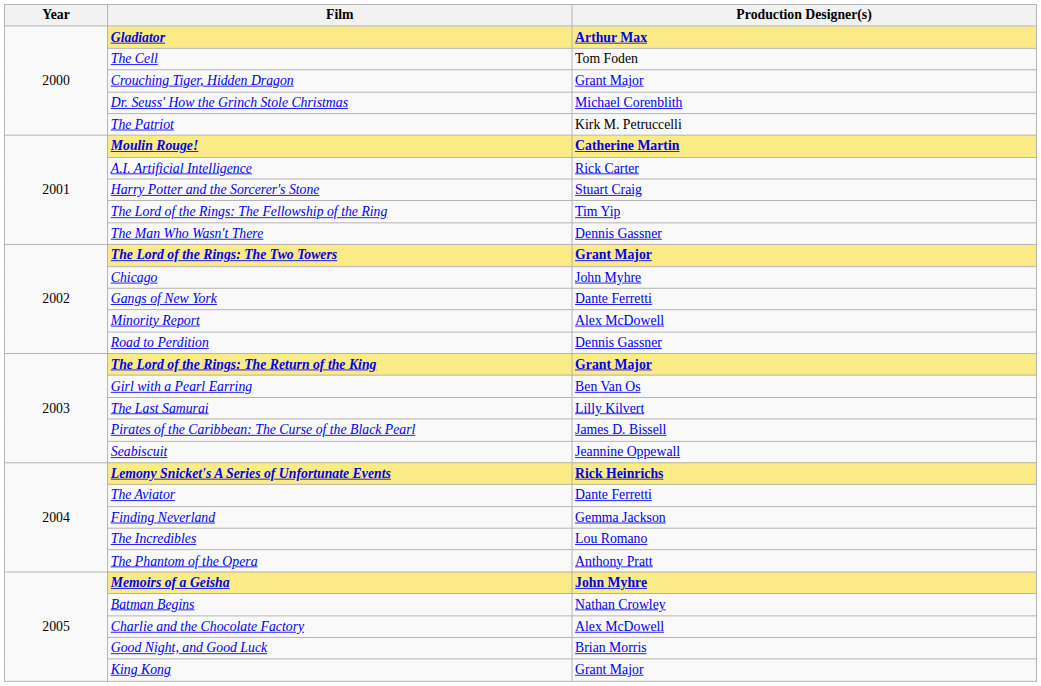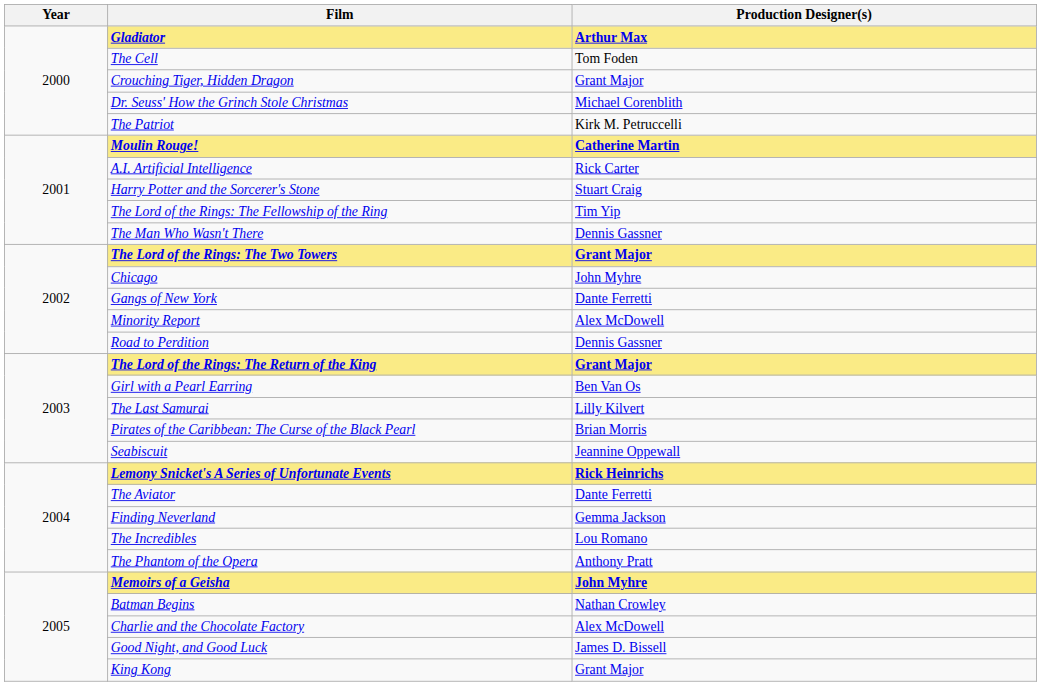 <table class="wikitable" width="95%" cellpadding="5">
 <tr>
 <th width="10%">Year</th>
 <th width="45%">Film</th>
 <th width="45%">Production Designer(s)</th>
 </tr>
 <tr>
 <td rowspan="5" style="text-align:center;">2000</td>
 <td style="background:#FAEB86;"><strong><em><a href='#'>Gladiator</a></em></strong></td>
 <td style="background:#FAEB86;"><strong><a href='#'>Arthur Max</a></strong></td>
 </tr>
 <tr>
 <td><em><a href='#'>The Cell</a></em></td>
 <td>Tom Foden</td>
 </tr>
 <tr>
 <td><em><a href='#'>Crouching Tiger, Hidden Dragon</a></em></td>
 <td><a href='#'>Grant Major</a></td>
 </tr>
 <tr>
 <td><em><a href='#'>Dr. Seuss' How the Grinch Stole Christmas</a></em></td>
 <td><a href='#'>Michael Corenblith</a></td>
 </tr>
 <tr>
 <td><em><a href='#'>The Patriot</a></em></td>
 <td>Kirk M. Petruccelli</td>
 </tr>
 <tr>
 <td rowspan="5" style="text-align:center;">2001 </td>
 <td style="background:#FAEB86;"><strong><em><a href='#'>Moulin Rouge!</a></em></strong></td>
 <td style="background:#FAEB86;"><strong><a href='#'>Catherine Martin</a></strong></td>
 </tr>
 <tr>
 <td><em><a href='#'>A.I. Artificial Intelligence</a></em></td>
 <td><a href='#'>Rick Carter</a></td>
 </tr>
 <tr>
 <td><em><a href='#'>Harry Potter and the Sorcerer's Stone</a></em></td>
 <td><a href='#'>Stuart Craig</a></td>
 </tr>
 <tr>
 <td><em><a href='#'>The Lord of the Rings: The Fellowship of the Ring</a></em></td>
 <td><a href='#'>Tim Yip</a></td>
 </tr>
 <tr>
 <td><em><a href='#'>The Man Who Wasn't There</a></em></td>
 <td><a href='#'>Dennis Gassner</a></td>
 </tr>
 <tr>
 <td rowspan="5" style="text-align:center;">2002</td>
 <td style="background:#FAEB86;"><strong><em><a href='#'>The Lord of the Rings: The Two Towers</a></em></strong></td>
 <td style="background:#FAEB86;"><strong><a href='#'>Grant Major</a></strong></td>
 </tr>
 <tr>
 <td><em><a href='#'>Chicago</a></em></td>
 <td><a href='#'>John Myhre</a></td>
 </tr>
 <tr>
 <td><em><a href='#'>Gangs of New York</a></em></td>
 <td><a href='#'>Dante Ferretti</a></td>
 </tr>
 <tr>
 <td><em><a href='#'>Minority Report</a></em></td>
 <td><a href='#'>Alex McDowell</a></td>
 </tr>
 <tr>
 <td><em><a href='#'>Road to Perdition</a></em></td>
 <td><a href='#'>Dennis Gassner</a></td>
 </tr>
 <tr>
 <td rowspan="5" style="text-align:center;">2003</td>
 <td style="background:#FAEB86;"><strong><em><a href='#'>The Lord of the Rings: The Return of the King</a></em></strong></td>
 <td style="background:#FAEB86;"><strong><a href='#'>Grant Major</a></strong></td>
 </tr>
 <tr>
 <td><em><a href='#'>Girl with a Pearl Earring</a></em></td>
 <td><a href='#'>Ben Van Os</a></td>
 </tr>
 <tr>
 <td><em><a href='#'>The Last Samurai</a></em></td>
 <td><a href='#'>Lilly Kilvert</a></td>
 </tr>
 <tr>
 <td><em><a href='#'>Pirates of the Caribbean: The Curse of the Black Pearl</a></em></td>
-<td><a href='#'>James D. Bissell</a></td>
+<td><a href='#'>Brian Morris</a></td>
 </tr>
 <tr>
 <td><em><a href='#'>Seabiscuit</a></em></td>
 <td><a href='#'>Jeannine Oppewall</a></td>
 </tr>
 <tr>
 <td rowspan="5" style="text-align:center;">2004</td>
 <td style="background:#FAEB86;"><strong><em><a href='#'>Lemony Snicket's A Series of Unfortunate Events</a></em></strong></td>
 <td style="background:#FAEB86;"><strong><a href='#'>Rick Heinrichs</a></strong></td>
 </tr>
 <tr>
 <td><em><a href='#'>The Aviator</a></em></td>
 <td><a href='#'>Dante Ferretti</a></td>
 </tr>
 <tr>
 <td><em><a href='#'>Finding Neverland</a></em></td>
 <td><a href='#'>Gemma Jackson</a></td>
 </tr>
 <tr>
 <td><em><a href='#'>The Incredibles</a></em> </td>
 <td><a href='#'>Lou Romano</a></td>
 </tr>
 <tr>
 <td><em><a href='#'>The Phantom of the Opera</a></em></td>
 <td><a href='#'>Anthony Pratt</a></td>
 </tr>
 <tr>
 <td rowspan="5" style="text-align:center;">2005</td>
 <td style="background:#FAEB86;"><strong><em><a href='#'>Memoirs of a Geisha</a></em></strong></td>
 <td style="background:#FAEB86;"><strong><a href='#'>John Myhre</a></strong></td>
 </tr>
 <tr>
 <td><em><a href='#'>Batman Begins</a></em></td>
 <td><a href='#'>Nathan Crowley</a></td>
 </tr>
 <tr>
 <td><em><a href='#'>Charlie and the Chocolate Factory</a></em></td>
 <td><a href='#'>Alex McDowell</a></td>
 </tr>
 <tr>
 <td><em><a href='#'>Good Night, and Good Luck</a></em></td>
-<td><a href='#'>Brian Morris</a></td>
+<td><a href='#'>James D. Bissell</a></td>
 </tr>
 <tr>
 <td><em><a href='#'>King Kong</a></em></td>
 <td><a href='#'>Grant Major</a></td>
 </tr>
 </table>
